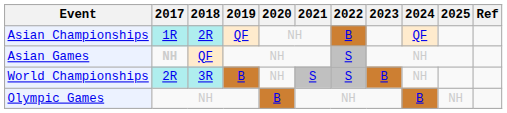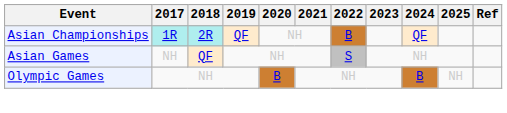 <table style='font-size: 90%; text-align:center;' class='wikitable'>
 <tr>
 <th>Event</th>
 <th>2017</th>
 <th>2018</th>
 <th>2019</th>
 <th>2020</th>
 <th>2021</th>
 <th>2022</th>
 <th>2023</th>
 <th>2024</th>
 <th>2025</th>
 <th>Ref</th>
 </tr>
 <tr>
 <td bgcolor="#ECF2FF"; align="left"><a href='#'>Asian Championships</a></td>
 <td bgcolor=AFEEEE><a href='#'>1R</a></td>
 <td bgcolor=AFEEEE><a href='#'>2R</a></td>
 <td bgcolor=FFEBCD><a href='#'>QF</a></td>
 <td colspan="2" style=color:#ccc>NH</td>
 <td bgcolor=CD7F32><a href='#'>B</a></td>
 <td><a href='#'></a></td>
 <td bgcolor=FFEBCD><a href='#'>QF</a></td>
 <td><a href='#'></a></td>
 <td></td>
 </tr>
 <tr>
 <td bgcolor="#ECF2FF"; align="left"><a href='#'>Asian Games</a></td>
-<td style=color:#ccc><strong>NH</strong></td>
+<td style=color:#ccc>NH</td>
 <td bgcolor=FFEBCD><a href='#'>QF</a></td>
 <td colspan="3" style=color:#ccc>NH</td>
 <td bgcolor=silver><a href='#'>S</a></td>
 <td colspan="3" style=color:#ccc>NH</td>
-<td></td>
-</tr>
-<tr>
-<td bgcolor="#ECF2FF"; align="left"><a href='#'>World Championships</a></td>
-<td bgcolor=AFEEEE><a href='#'>2R</a></td>
-<td bgcolor=AFEEEE><a href='#'>3R</a></td>
-<td bgcolor=CD7F32><a href='#'>B</a></td>
-<td style=color:#ccc>NH</td>
-<td bgcolor=silver><a href='#'>S</a></td>
-<td bgcolor=silver><a href='#'>S</a></td>
-<td bgcolor=CD7F32><a href='#'>B</a></td>
-<td style=color:#ccc>NH</td>
-<td></td>
 <td></td>
 </tr>
 <tr>
 <td bgcolor="#ECF2FF"; align="left"><a href='#'>Olympic Games</a></td>
 <td colspan="3" style=color:#ccc>NH</td>
 <td bgcolor=CD7F32><a href='#'>B</a></td>
 <td colspan="3" style=color:#ccc>NH</td>
 <td bgcolor=CD7F32><a href='#'>B</a></td>
 <td style=color:#ccc>NH</td>
 <td></td>
 </tr>
 </table>
